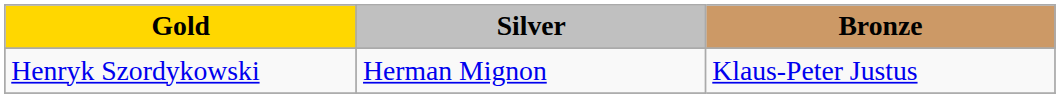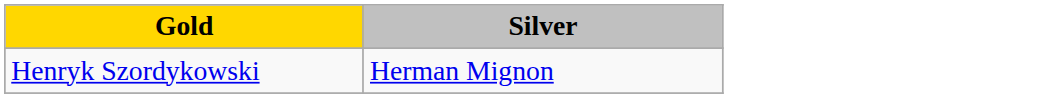 <table class="wikitable" style="text-align:left">
 <tr align="center">
 <td width=200 bgcolor=gold><strong>Gold</strong></td>
 <td width=200 bgcolor=silver><strong>Silver</strong></td>
-<td width=200 bgcolor=CC9966><strong>Bronze</strong></td>
 </tr>
 <tr>
 <td><a href='#'>Henryk Szordykowski</a><br><em></em></td>
 <td><a href='#'>Herman Mignon</a><br><em></em></td>
-<td><a href='#'>Klaus-Peter Justus</a><br><em></em></td>
 </tr>
 </table>
